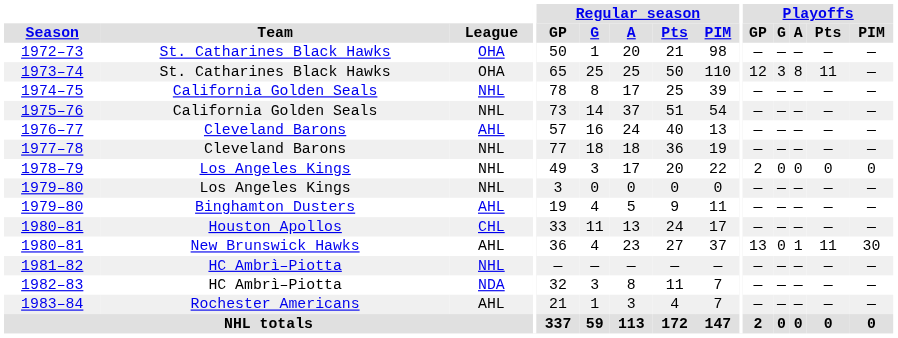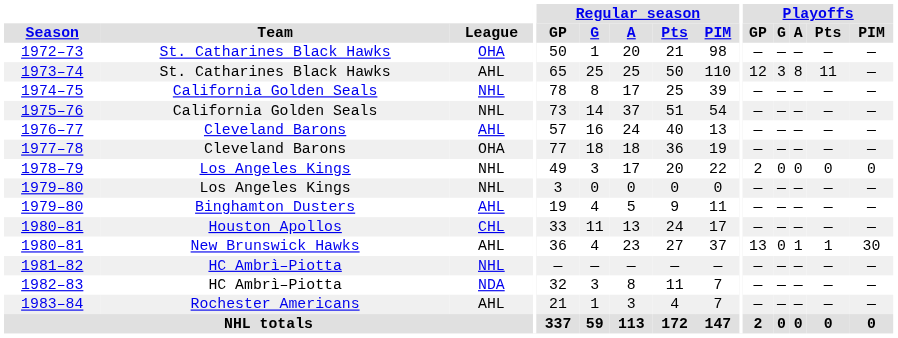 <table border="0" cellpadding="1" cellspacing="0" style="text-align:center; width:60em">
 <tr bgcolor="#e0e0e0">
 <th colspan="3" bgcolor="#ffffff"></th>
 <th rowspan="100" bgcolor="#ffffff"></th>
 <th colspan="5"><a href='#'>Regular season</a></th>
 <th rowspan="100" bgcolor="#ffffff"></th>
 <th colspan="5"><a href='#'>Playoffs</a></th>
 </tr>
 <tr bgcolor="#e0e0e0">
 <th><a href='#'>Season</a></th>
 <th>Team</th>
 <th>League</th>
 <th>GP</th>
 <th><a href='#'>G</a></th>
 <th><a href='#'>A</a></th>
 <th><a href='#'>Pts</a></th>
 <th><a href='#'>PIM</a></th>
 <th>GP</th>
 <th>G</th>
 <th>A</th>
 <th>Pts</th>
 <th>PIM</th>
 </tr>
 <tr>
 <td><a href='#'>1972–73</a></td>
 <td><a href='#'>St. Catharines Black Hawks</a></td>
 <td><a href='#'>OHA</a></td>
 <td>50</td>
 <td>1</td>
 <td>20</td>
 <td>21</td>
 <td>98</td>
 <td>—</td>
 <td>—</td>
 <td>—</td>
 <td>—</td>
 <td>—</td>
 </tr>
 <tr bgcolor="#f0f0f0">
 <td><a href='#'>1973–74</a></td>
 <td>St. Catharines Black Hawks</td>
-<td>OHA</td>
+<td>AHL</td>
 <td>65</td>
 <td>25</td>
 <td>25</td>
 <td>50</td>
 <td>110</td>
 <td>12</td>
 <td>3</td>
 <td>8</td>
 <td>11</td>
 <td>—</td>
 </tr>
 <tr>
 <td><a href='#'>1974–75</a></td>
 <td><a href='#'>California Golden Seals</a></td>
 <td><a href='#'>NHL</a></td>
 <td>78</td>
 <td>8</td>
 <td>17</td>
 <td>25</td>
 <td>39</td>
 <td>—</td>
 <td>—</td>
 <td>—</td>
 <td>—</td>
 <td>—</td>
 </tr>
 <tr bgcolor="#f0f0f0">
 <td><a href='#'>1975–76</a></td>
 <td>California Golden Seals</td>
 <td>NHL</td>
 <td>73</td>
 <td>14</td>
 <td>37</td>
 <td>51</td>
 <td>54</td>
 <td>—</td>
 <td>—</td>
 <td>—</td>
 <td>—</td>
 <td>—</td>
 </tr>
 <tr>
 <td><a href='#'>1976–77</a></td>
 <td><a href='#'>Cleveland Barons</a></td>
 <td><a href='#'>AHL</a></td>
 <td>57</td>
 <td>16</td>
 <td>24</td>
 <td>40</td>
 <td>13</td>
 <td>—</td>
 <td>—</td>
 <td>—</td>
 <td>—</td>
 <td>—</td>
 </tr>
 <tr bgcolor="#f0f0f0">
 <td><a href='#'>1977–78</a></td>
 <td>Cleveland Barons</td>
-<td>NHL</td>
+<td>OHA</td>
 <td>77</td>
 <td>18</td>
 <td>18</td>
 <td>36</td>
 <td>19</td>
 <td>—</td>
 <td>—</td>
 <td>—</td>
 <td>—</td>
 <td>—</td>
 </tr>
 <tr>
 <td><a href='#'>1978–79</a></td>
 <td><a href='#'>Los Angeles Kings</a></td>
 <td>NHL</td>
 <td>49</td>
 <td>3</td>
 <td>17</td>
 <td>20</td>
 <td>22</td>
 <td>2</td>
 <td>0</td>
 <td>0</td>
 <td>0</td>
 <td>0</td>
 </tr>
 <tr bgcolor="#f0f0f0">
 <td><a href='#'>1979–80</a></td>
 <td>Los Angeles Kings</td>
 <td>NHL</td>
 <td>3</td>
 <td>0</td>
 <td>0</td>
 <td>0</td>
 <td>0</td>
 <td>—</td>
 <td>—</td>
 <td>—</td>
 <td>—</td>
 <td>—</td>
 </tr>
 <tr>
 <td><a href='#'>1979–80</a></td>
 <td><a href='#'>Binghamton Dusters</a></td>
 <td><a href='#'>AHL</a></td>
 <td>19</td>
 <td>4</td>
 <td>5</td>
 <td>9</td>
 <td>11</td>
 <td>—</td>
 <td>—</td>
 <td>—</td>
 <td>—</td>
 <td>—</td>
 </tr>
 <tr bgcolor="#f0f0f0">
 <td><a href='#'>1980–81</a></td>
 <td><a href='#'>Houston Apollos</a></td>
 <td><a href='#'>CHL</a></td>
 <td>33</td>
 <td>11</td>
 <td>13</td>
 <td>24</td>
 <td>17</td>
 <td>—</td>
 <td>—</td>
 <td>—</td>
 <td>—</td>
 <td>—</td>
 </tr>
 <tr>
 <td><a href='#'>1980–81</a></td>
 <td><a href='#'>New Brunswick Hawks</a></td>
 <td>AHL</td>
 <td>36</td>
 <td>4</td>
 <td>23</td>
 <td>27</td>
 <td>37</td>
 <td>13</td>
 <td>0</td>
 <td>1</td>
-<td>11</td>
+<td>1</td>
 <td>30</td>
 </tr>
 <tr bgcolor="#f0f0f0">
 <td><a href='#'>1981–82</a></td>
 <td><a href='#'>HC Ambrì–Piotta</a></td>
 <td><a href='#'>NHL</a></td>
 <td>—</td>
 <td>—</td>
 <td>—</td>
 <td>—</td>
 <td>—</td>
 <td>—</td>
 <td>—</td>
 <td>—</td>
 <td>—</td>
 <td>—</td>
 </tr>
 <tr>
 <td><a href='#'>1982–83</a></td>
 <td>HC Ambrì–Piotta</td>
 <td><a href='#'>NDA</a></td>
 <td>32</td>
 <td>3</td>
 <td>8</td>
 <td>11</td>
 <td>7</td>
 <td>—</td>
 <td>—</td>
 <td>—</td>
 <td>—</td>
 <td>—</td>
 </tr>
 <tr bgcolor="#f0f0f0">
 <td><a href='#'>1983–84</a></td>
 <td><a href='#'>Rochester Americans</a></td>
 <td>AHL</td>
 <td>21</td>
 <td>1</td>
 <td>3</td>
 <td>4</td>
 <td>7</td>
 <td>—</td>
 <td>—</td>
 <td>—</td>
 <td>—</td>
 <td>—</td>
 </tr>
 <tr bgcolor="#e0e0e0">
 <th colspan="3">NHL totals</th>
 <th>337</th>
 <th>59</th>
 <th>113</th>
 <th>172</th>
 <th>147</th>
 <th>2</th>
 <th>0</th>
 <th>0</th>
 <th>0</th>
 <th>0</th>
 </tr>
 </table>
